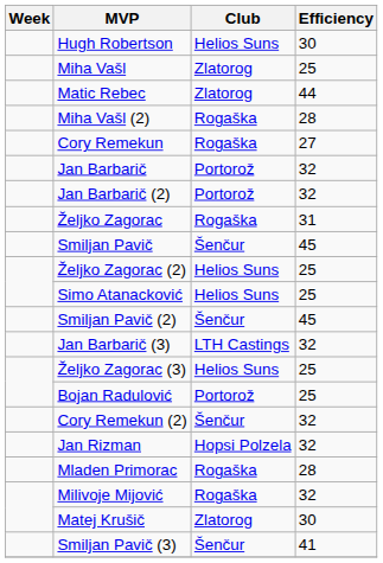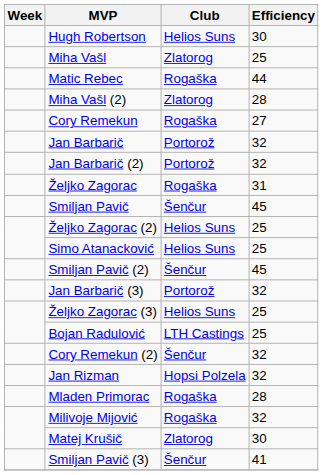 <table class="wikitable sortable" style="font-size:95%;">
 <tr>
 <th>Week</th>
 <th>MVP</th>
 <th>Club</th>
 <th>Efficiency</th>
 </tr>
 <tr>
 <td></td>
 <td> <a href='#'>Hugh Robertson</a></td>
 <td><a href='#'>Helios Suns</a></td>
 <td>30</td>
 </tr>
 <tr>
 <td></td>
 <td> <a href='#'>Miha Vašl</a></td>
 <td><a href='#'>Zlatorog</a></td>
 <td>25</td>
 </tr>
 <tr>
 <td></td>
 <td> <a href='#'>Matic Rebec</a></td>
-<td><a href='#'>Zlatorog</a></td>
+<td><a href='#'>Rogaška</a></td>
 <td>44</td>
 </tr>
 <tr>
 <td></td>
 <td> <a href='#'>Miha Vašl</a> (2)</td>
-<td><a href='#'>Rogaška</a></td>
+<td><a href='#'>Zlatorog</a></td>
 <td>28</td>
 </tr>
 <tr>
 <td></td>
 <td> <a href='#'>Cory Remekun</a></td>
 <td><a href='#'>Rogaška</a></td>
 <td>27</td>
 </tr>
 <tr>
 <td></td>
 <td> <a href='#'>Jan Barbarič</a></td>
 <td><a href='#'>Portorož</a></td>
 <td>32</td>
 </tr>
 <tr>
 <td></td>
 <td> <a href='#'>Jan Barbarič</a> (2)</td>
 <td><a href='#'>Portorož</a></td>
 <td>32</td>
 </tr>
 <tr>
 <td></td>
 <td> <a href='#'>Željko Zagorac</a></td>
 <td><a href='#'>Rogaška</a></td>
 <td>31</td>
 </tr>
 <tr>
 <td></td>
 <td> <a href='#'>Smiljan Pavič</a></td>
 <td><a href='#'>Šenčur</a></td>
 <td>45</td>
 </tr>
 <tr>
 <td rowspan=2></td>
 <td> <a href='#'>Željko Zagorac</a> (2)</td>
 <td><a href='#'>Helios Suns</a></td>
 <td>25</td>
 </tr>
 <tr>
 <td> <a href='#'>Simo Atanacković</a></td>
 <td><a href='#'>Helios Suns</a></td>
 <td>25</td>
 </tr>
 <tr>
 <td></td>
 <td> <a href='#'>Smiljan Pavič</a> (2)</td>
 <td><a href='#'>Šenčur</a></td>
 <td>45</td>
 </tr>
 <tr>
 <td></td>
 <td> <a href='#'>Jan Barbarič</a> (3)</td>
-<td><a href='#'>LTH Castings</a></td>
+<td><a href='#'>Portorož</a></td>
 <td>32</td>
 </tr>
 <tr>
 <td rowspan=2></td>
 <td> <a href='#'>Željko Zagorac</a> (3)</td>
 <td><a href='#'>Helios Suns</a></td>
 <td>25</td>
 </tr>
 <tr>
 <td> <a href='#'>Bojan Radulović</a></td>
-<td><a href='#'>Portorož</a></td>
+<td><a href='#'>LTH Castings</a></td>
 <td>25</td>
 </tr>
 <tr>
 <td></td>
 <td> <a href='#'>Cory Remekun</a> (2)</td>
 <td><a href='#'>Šenčur</a></td>
 <td>32</td>
 </tr>
 <tr>
 <td></td>
 <td> <a href='#'>Jan Rizman</a></td>
 <td><a href='#'>Hopsi Polzela</a></td>
 <td>32</td>
 </tr>
 <tr>
 <td></td>
 <td> <a href='#'>Mladen Primorac</a></td>
 <td><a href='#'>Rogaška</a></td>
 <td>28</td>
 </tr>
 <tr>
 <td rowspan=2></td>
 <td> <a href='#'>Milivoje Mijović</a></td>
 <td><a href='#'>Rogaška</a></td>
 <td>32</td>
 </tr>
 <tr>
 <td> <a href='#'>Matej Krušič</a></td>
 <td><a href='#'>Zlatorog</a></td>
 <td>30</td>
 </tr>
 <tr>
 <td></td>
 <td> <a href='#'>Smiljan Pavič</a> (3)</td>
 <td><a href='#'>Šenčur</a></td>
 <td>41</td>
 </tr>
 <tr>
 </tr>
 </table>
